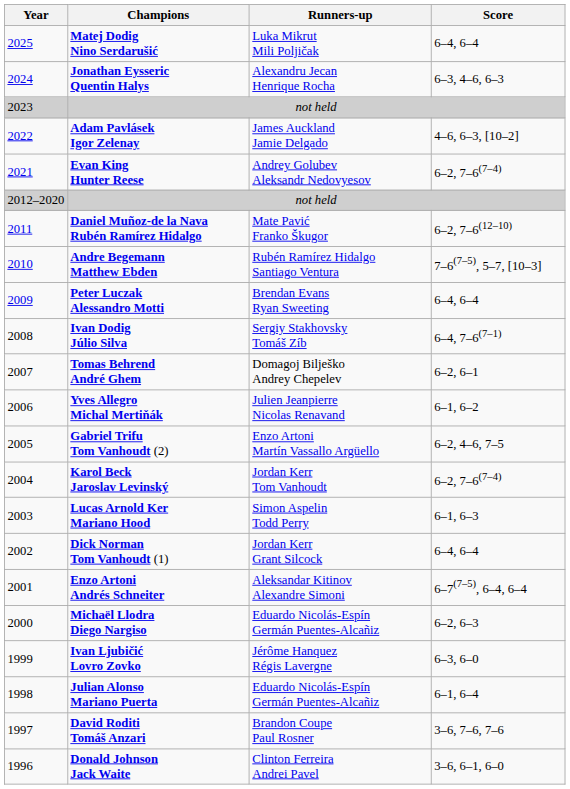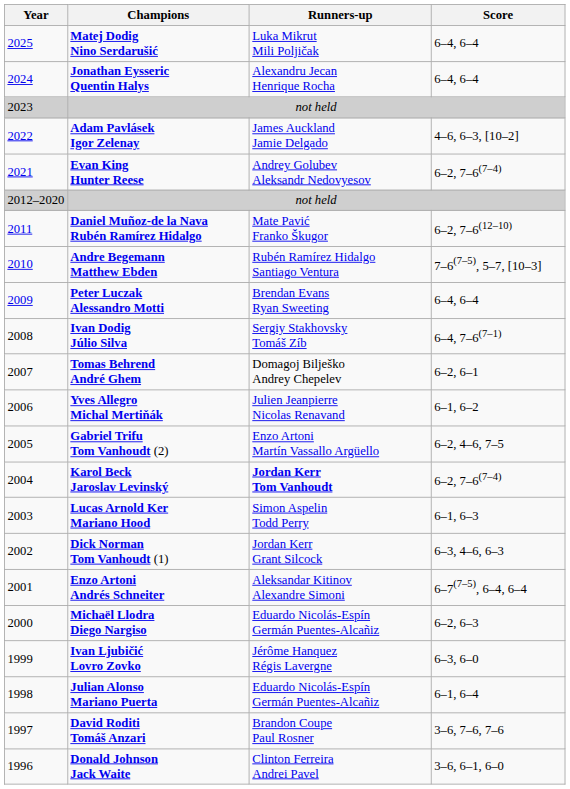 <table class="wikitable" style="font-size:90%">
 <tr>
 <th>Year</th>
 <th width="200">Champions</th>
 <th width="200">Runners-up</th>
 <th width="145">Score</th>
 </tr>
 <tr>
 <td><a href='#'>2025</a></td>
 <td> <strong><a href='#'>Matej Dodig</a></strong><br> <strong><a href='#'>Nino Serdarušić</a></strong></td>
 <td> <a href='#'>Luka Mikrut</a><br> <a href='#'>Mili Poljičak</a></td>
 <td>6–4, 6–4</td>
 </tr>
 <tr>
 <td><a href='#'>2024</a></td>
 <td> <strong><a href='#'>Jonathan Eysseric</a></strong><br> <strong><a href='#'>Quentin Halys</a></strong></td>
 <td> <a href='#'>Alexandru Jecan</a><br> <a href='#'>Henrique Rocha</a></td>
-<td>6–3, 4–6, 6–3</td>
+<td>6–4, 6–4</td>
 </tr>
 <tr>
 <td style="background:#cfcfcf">2023</td>
 <td colspan=4 align=center style="background:#cfcfcf"><em>not held</em></td>
 </tr>
 <tr>
 <td><a href='#'>2022</a></td>
 <td> <strong><a href='#'>Adam Pavlásek</a></strong><br> <strong><a href='#'>Igor Zelenay</a></strong></td>
 <td> <a href='#'>James Auckland</a> <br>  <a href='#'>Jamie Delgado</a></td>
 <td>4–6, 6–3, [10–2]</td>
 </tr>
 <tr>
 <td><a href='#'>2021</a></td>
 <td> <strong><a href='#'>Evan King</a></strong><br> <strong><a href='#'>Hunter Reese</a></strong></td>
 <td> <a href='#'>Andrey Golubev</a><br> <a href='#'>Aleksandr Nedovyesov</a></td>
 <td>6–2, 7–6<sup>(7–4)</sup></td>
 </tr>
 <tr>
 <td style="background:#cfcfcf">2012–2020</td>
 <td colspan=4 align=center style="background:#cfcfcf"><em>not held</em></td>
 </tr>
 <tr>
 <td><a href='#'>2011</a></td>
 <td> <strong><a href='#'>Daniel Muñoz-de la Nava</a></strong><br> <strong><a href='#'>Rubén Ramírez Hidalgo</a></strong></td>
 <td> <a href='#'>Mate Pavić</a><br> <a href='#'>Franko Škugor</a></td>
 <td>6–2, 7–6<sup>(12–10)</sup></td>
 </tr>
 <tr>
 <td><a href='#'>2010</a></td>
 <td> <strong><a href='#'>Andre Begemann</a></strong><br> <strong><a href='#'>Matthew Ebden</a></strong></td>
 <td> <a href='#'>Rubén Ramírez Hidalgo</a><br> <a href='#'>Santiago Ventura</a></td>
 <td>7–6<sup>(7–5)</sup>, 5–7, [10–3]</td>
 </tr>
 <tr>
 <td><a href='#'>2009</a></td>
 <td> <strong><a href='#'>Peter Luczak</a></strong><br> <strong><a href='#'>Alessandro Motti</a></strong></td>
 <td> <a href='#'>Brendan Evans</a><br> <a href='#'>Ryan Sweeting</a></td>
 <td>6–4, 6–4</td>
 </tr>
 <tr>
 <td>2008</td>
 <td> <strong><a href='#'>Ivan Dodig</a></strong> <br>  <strong><a href='#'>Júlio Silva</a></strong></td>
 <td> <a href='#'>Sergiy Stakhovsky</a> <br>  <a href='#'>Tomáš Zíb</a></td>
 <td>6–4, 7–6<sup>(7–1)</sup></td>
 </tr>
 <tr>
 <td>2007</td>
 <td> <strong><a href='#'>Tomas Behrend</a></strong> <br>  <strong><a href='#'>André Ghem</a></strong></td>
 <td> Domagoj Bilješko<br> Andrey Chepelev</td>
 <td>6–2, 6–1</td>
 </tr>
 <tr>
 <td>2006</td>
 <td> <strong><a href='#'>Yves Allegro</a></strong> <br>  <strong><a href='#'>Michal Mertiňák</a></strong></td>
 <td> <a href='#'>Julien Jeanpierre</a> <br>  <a href='#'>Nicolas Renavand</a></td>
 <td>6–1, 6–2</td>
 </tr>
 <tr>
 <td>2005</td>
 <td> <strong><a href='#'>Gabriel Trifu</a></strong> <br>  <strong><a href='#'>Tom Vanhoudt</a></strong> (2)</td>
 <td> <a href='#'>Enzo Artoni</a> <br>  <a href='#'>Martín Vassallo Argüello</a></td>
 <td>6–2, 4–6, 7–5</td>
 </tr>
 <tr>
 <td>2004</td>
 <td> <strong><a href='#'>Karol Beck</a></strong> <br>  <strong><a href='#'>Jaroslav Levinský</a></strong></td>
-<td> <a href='#'>Jordan Kerr</a> <br>  <a href='#'>Tom Vanhoudt</a></td>
+<td><strong> <a href='#'>Jordan Kerr</a> <br>  <a href='#'>Tom Vanhoudt</a></strong></td>
 <td>6–2, 7–6<sup>(7–4)</sup></td>
 </tr>
 <tr>
 <td>2003</td>
 <td> <strong><a href='#'>Lucas Arnold Ker</a></strong> <br>  <strong><a href='#'>Mariano Hood</a></strong></td>
 <td> <a href='#'>Simon Aspelin</a> <br>  <a href='#'>Todd Perry</a></td>
 <td>6–1, 6–3</td>
 </tr>
 <tr>
 <td>2002</td>
 <td> <strong><a href='#'>Dick Norman</a></strong> <br>  <strong><a href='#'>Tom Vanhoudt</a></strong> (1)</td>
 <td> <a href='#'>Jordan Kerr</a> <br>  <a href='#'>Grant Silcock</a></td>
-<td>6–4, 6–4</td>
+<td>6–3, 4–6, 6–3</td>
 </tr>
 <tr>
 <td>2001</td>
 <td> <strong><a href='#'>Enzo Artoni</a></strong> <br>  <strong><a href='#'>Andrés Schneiter</a></strong></td>
 <td> <a href='#'>Aleksandar Kitinov</a> <br>  <a href='#'>Alexandre Simoni</a></td>
 <td>6–7<sup>(7–5)</sup>, 6–4, 6–4</td>
 </tr>
 <tr>
 <td>2000</td>
 <td> <strong><a href='#'>Michaël Llodra</a></strong> <br>  <strong><a href='#'>Diego Nargiso</a></strong></td>
 <td> <a href='#'>Eduardo Nicolás-Espín</a> <br>  <a href='#'>Germán Puentes-Alcañiz</a></td>
 <td>6–2, 6–3</td>
 </tr>
 <tr>
 <td>1999</td>
 <td> <strong><a href='#'>Ivan Ljubičić</a></strong> <br>  <strong><a href='#'>Lovro Zovko</a></strong></td>
 <td> <a href='#'>Jérôme Hanquez</a> <br>  <a href='#'>Régis Lavergne</a></td>
 <td>6–3, 6–0</td>
 </tr>
 <tr>
 <td>1998</td>
 <td> <strong><a href='#'>Julian Alonso</a></strong> <br>  <strong><a href='#'>Mariano Puerta</a></strong></td>
 <td> <a href='#'>Eduardo Nicolás-Espín</a> <br>  <a href='#'>Germán Puentes-Alcañiz</a></td>
 <td>6–1, 6–4</td>
 </tr>
 <tr>
 <td>1997</td>
 <td> <strong><a href='#'>David Roditi</a></strong> <br>  <strong><a href='#'>Tomáš Anzari</a></strong></td>
 <td> <a href='#'>Brandon Coupe</a> <br>  <a href='#'>Paul Rosner</a></td>
 <td>3–6, 7–6, 7–6</td>
 </tr>
 <tr>
 <td>1996</td>
 <td> <strong><a href='#'>Donald Johnson</a></strong> <br>  <strong><a href='#'>Jack Waite</a></strong></td>
 <td> <a href='#'>Clinton Ferreira</a> <br>  <a href='#'>Andrei Pavel</a></td>
 <td>3–6, 6–1, 6–0</td>
 </tr>
 </table>
